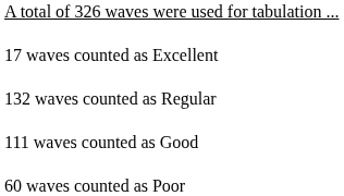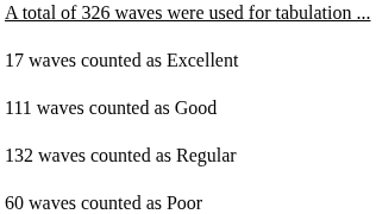 <table class="MsoNormalTable">
 <tr>
 <td></td>
 </tr>
 <tr>
 <td></td>
 <td><u>A total of 326 waves were used for tabulation ...</u></td>
 </tr>
 <tr>
 <td></td>
 <td><br>17 waves counted as Excellent</td>
 </tr>
 <tr>
 <td></td>
-<td><br>132 waves counted as Regular</td>
+<td><br>111 waves counted as Good</td>
 </tr>
 <tr>
 <td></td>
-<td><br>111 waves counted as Good</td>
+<td><br>132 waves counted as Regular</td>
 </tr>
 <tr>
 <td></td>
 <td><br>60 waves counted as Poor</td>
 </tr>
 </table>
